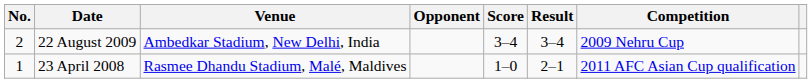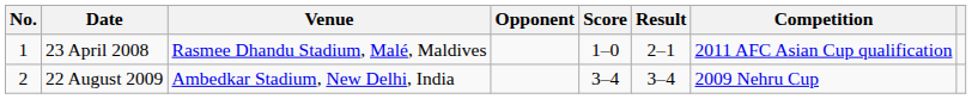 <table class="wikitable sortable">
 <tr>
 <th scope=col>No.</th>
 <th scope=col>Date</th>
 <th scope=col>Venue</th>
 <th scope=col>Opponent</th>
 <th scope=col>Score</th>
 <th scope=col>Result</th>
 <th scope=col>Competition</th>
 <th scope=col class="unsortable"></th>
 </tr>
 <tr>
+<td align="center">1</td>
+<td>23 April 2008</td>
+<td><a href='#'>Rasmee Dhandu Stadium</a>, <a href='#'>Malé</a>, Maldives</td>
+<td></td>
+<td align="center">1–0</td>
+<td align="center">2–1</td>
+<td><a href='#'>2011 AFC Asian Cup qualification</a></td>
+<td></td>
+</tr>
+<tr>
 <td align="center">2</td>
 <td>22 August 2009</td>
 <td><a href='#'>Ambedkar Stadium</a>, <a href='#'>New Delhi</a>, India</td>
 <td></td>
 <td align="center">3–4</td>
 <td align="center">3–4</td>
 <td><a href='#'>2009 Nehru Cup</a></td>
 <td></td>
 </tr>
-<tr>
-<td align="center">1</td>
-<td>23 April 2008</td>
-<td><a href='#'>Rasmee Dhandu Stadium</a>, <a href='#'>Malé</a>, Maldives</td>
-<td></td>
-<td align="center">1–0</td>
-<td align="center">2–1</td>
-<td><a href='#'>2011 AFC Asian Cup qualification</a></td>
-<td></td>
-</tr>
 </table>
